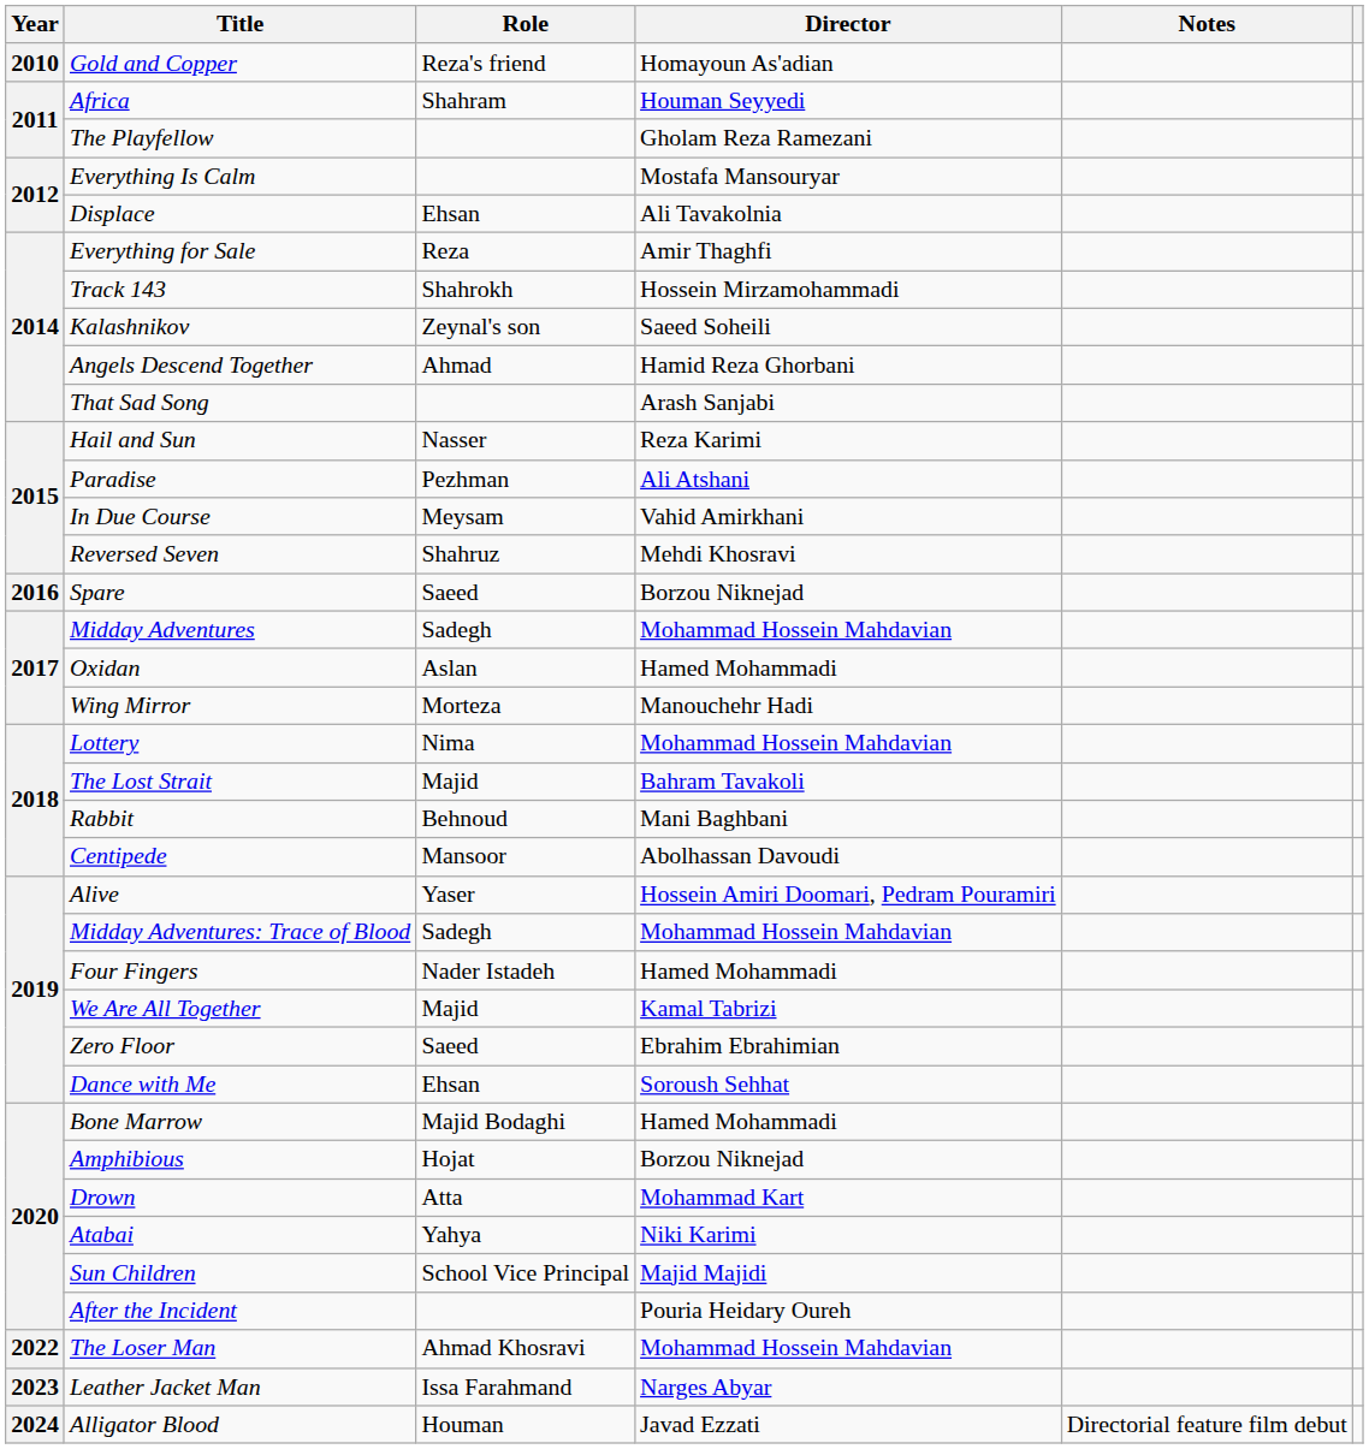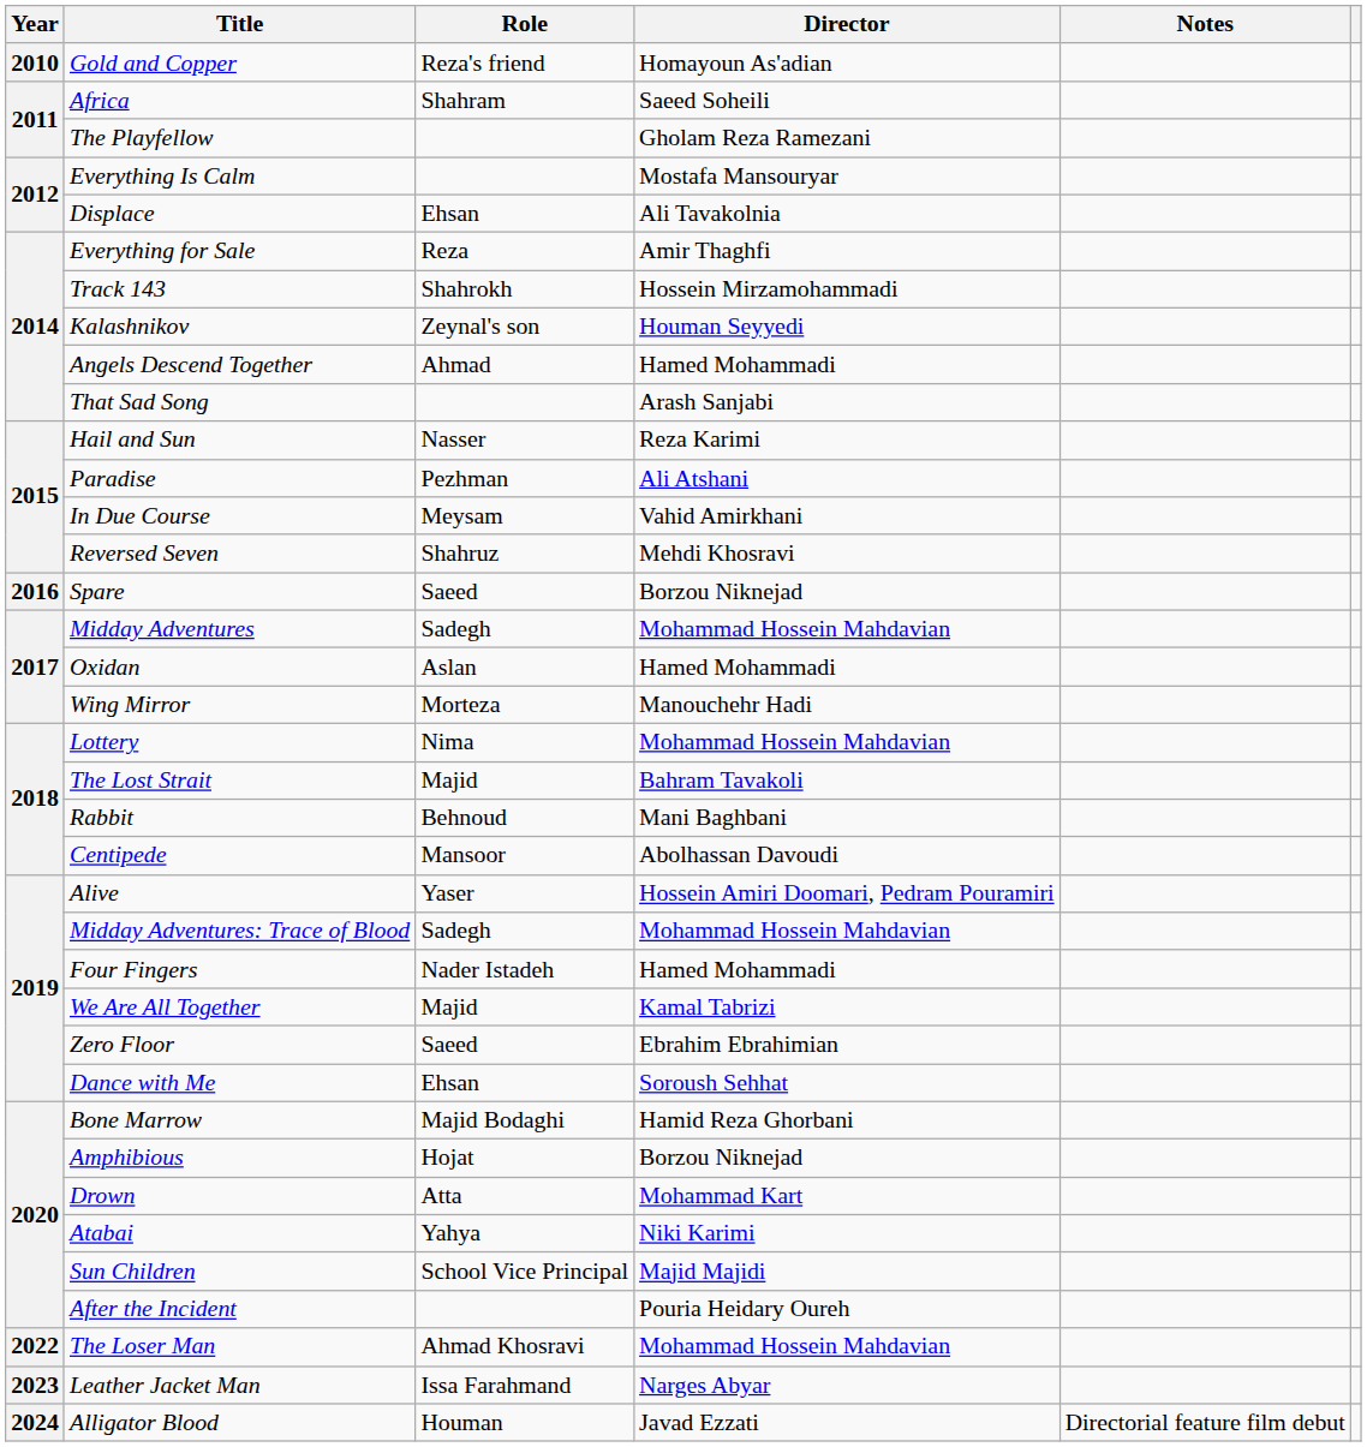 <table class="wikitable plainrowheaders sortable"  style=font-size:100%>
 <tr>
 <th scope="col">Year</th>
 <th scope="col">Title</th>
 <th scope="col">Role</th>
 <th scope="col">Director</th>
 <th scope="col" class="unsortable">Notes</th>
 <th scope="col" class="unsortable"></th>
 </tr>
 <tr>
 <th scope=row>2010</th>
 <td><em><a href='#'>Gold and Copper</a></em></td>
 <td>Reza's friend</td>
 <td>Homayoun As'adian</td>
 <td></td>
 <td></td>
 </tr>
 <tr>
 <th scope=row rowspan="2">2011</th>
 <td><em><a href='#'>Africa</a></em></td>
 <td>Shahram</td>
-<td><a href='#'>Houman Seyyedi</a></td>
+<td>Saeed Soheili</td>
 <td></td>
 <td></td>
 </tr>
 <tr>
 <td><em>The Playfellow</em></td>
 <td></td>
 <td>Gholam Reza Ramezani</td>
 <td></td>
 <td></td>
 </tr>
 <tr>
 <th scope=row rowspan="2">2012</th>
 <td><em>Everything Is Calm</em></td>
 <td></td>
 <td>Mostafa Mansouryar</td>
 <td></td>
 <td></td>
 </tr>
 <tr>
 <td><em>Displace</em></td>
 <td>Ehsan</td>
 <td>Ali Tavakolnia</td>
 <td></td>
 <td></td>
 </tr>
 <tr>
 <th scope=row rowspan="5">2014</th>
 <td><em>Everything for Sale</em></td>
 <td>Reza</td>
 <td>Amir Thaghfi</td>
 <td></td>
 <td></td>
 </tr>
 <tr>
 <td><em>Track 143</em></td>
 <td>Shahrokh</td>
 <td>Hossein Mirzamohammadi</td>
 <td></td>
 <td></td>
 </tr>
 <tr>
 <td><em>Kalashnikov</em></td>
 <td>Zeynal's son</td>
-<td>Saeed Soheili</td>
+<td><a href='#'>Houman Seyyedi</a></td>
 <td></td>
 <td></td>
 </tr>
 <tr>
 <td><em>Angels Descend Together</em></td>
 <td>Ahmad</td>
-<td>Hamid Reza Ghorbani</td>
+<td>Hamed Mohammadi</td>
 <td></td>
 <td></td>
 </tr>
 <tr>
 <td><em>That Sad Song</em></td>
 <td></td>
 <td>Arash Sanjabi</td>
 <td></td>
 <td></td>
 </tr>
 <tr>
 <th scope=row rowspan="4">2015</th>
 <td><em>Hail and Sun</em></td>
 <td>Nasser</td>
 <td>Reza Karimi</td>
 <td></td>
 <td></td>
 </tr>
 <tr>
 <td><em>Paradise</em></td>
 <td>Pezhman</td>
 <td><a href='#'>Ali Atshani</a></td>
 <td></td>
 <td></td>
 </tr>
 <tr>
 <td><em>In Due Course</em></td>
 <td>Meysam</td>
 <td>Vahid Amirkhani</td>
 <td></td>
 <td></td>
 </tr>
 <tr>
 <td><em>Reversed Seven</em></td>
 <td>Shahruz</td>
 <td>Mehdi Khosravi</td>
 <td></td>
 <td></td>
 </tr>
 <tr>
 <th scope=row>2016</th>
 <td><em>Spare</em></td>
 <td>Saeed</td>
 <td>Borzou Niknejad</td>
 <td></td>
 <td></td>
 </tr>
 <tr>
 <th scope=row rowspan="3">2017</th>
 <td><em><a href='#'>Midday Adventures</a></em></td>
 <td>Sadegh</td>
 <td><a href='#'>Mohammad Hossein Mahdavian</a></td>
 <td></td>
 <td></td>
 </tr>
 <tr>
 <td><em>Oxidan</em></td>
 <td>Aslan</td>
 <td>Hamed Mohammadi</td>
 <td></td>
 <td></td>
 </tr>
 <tr>
 <td><em>Wing Mirror</em></td>
 <td>Morteza</td>
 <td>Manouchehr Hadi</td>
 <td></td>
 <td></td>
 </tr>
 <tr>
 <th scope="row" rowspan="4">2018</th>
 <td><em><a href='#'>Lottery</a></em></td>
 <td>Nima</td>
 <td><a href='#'>Mohammad Hossein Mahdavian</a></td>
 <td></td>
 <td></td>
 </tr>
 <tr>
 <td><em><a href='#'>The Lost Strait</a></em></td>
 <td>Majid</td>
 <td><a href='#'>Bahram Tavakoli</a></td>
 <td></td>
 <td></td>
 </tr>
 <tr>
 <td><em>Rabbit</em></td>
 <td>Behnoud</td>
 <td>Mani Baghbani</td>
 <td></td>
 <td></td>
 </tr>
 <tr>
 <td><em><a href='#'>Centipede</a></em></td>
 <td>Mansoor</td>
 <td>Abolhassan Davoudi</td>
 <td></td>
 <td></td>
 </tr>
 <tr>
 <th scope=row rowspan="6">2019</th>
 <td><em>Alive</em></td>
 <td>Yaser</td>
 <td><a href='#'>Hossein Amiri Doomari</a>, <a href='#'>Pedram Pouramiri</a></td>
 <td></td>
 <td></td>
 </tr>
 <tr>
 <td><em><a href='#'>Midday Adventures: Trace of Blood</a></em></td>
 <td>Sadegh</td>
 <td><a href='#'>Mohammad Hossein Mahdavian</a></td>
 <td></td>
 <td></td>
 </tr>
 <tr>
 <td><em>Four Fingers</em></td>
 <td>Nader Istadeh</td>
 <td>Hamed Mohammadi</td>
 <td></td>
 <td></td>
 </tr>
 <tr>
 <td><em><a href='#'>We Are All Together</a></em></td>
 <td>Majid</td>
 <td><a href='#'>Kamal Tabrizi</a></td>
 <td></td>
 <td></td>
 </tr>
 <tr>
 <td><em>Zero Floor</em></td>
 <td>Saeed</td>
 <td>Ebrahim Ebrahimian</td>
 <td></td>
 <td></td>
 </tr>
 <tr>
 <td><a href='#'><em>Dance with Me</em></a></td>
 <td>Ehsan</td>
 <td><a href='#'>Soroush Sehhat</a></td>
 <td></td>
 <td></td>
 </tr>
 <tr>
 <th scope=row rowspan="6">2020</th>
 <td><em>Bone Marrow</em></td>
 <td>Majid Bodaghi</td>
-<td>Hamed Mohammadi</td>
+<td>Hamid Reza Ghorbani</td>
 <td></td>
 <td></td>
 </tr>
 <tr>
 <td><em><a href='#'>Amphibious</a></em></td>
 <td>Hojat</td>
 <td>Borzou Niknejad</td>
 <td></td>
 <td></td>
 </tr>
 <tr>
 <td><em><a href='#'>Drown</a></em></td>
 <td>Atta</td>
 <td><a href='#'>Mohammad Kart</a></td>
 <td></td>
 <td></td>
 </tr>
 <tr>
 <td><em><a href='#'>Atabai</a></em></td>
 <td>Yahya</td>
 <td><a href='#'>Niki Karimi</a></td>
 <td></td>
 <td></td>
 </tr>
 <tr>
 <td><em><a href='#'>Sun Children</a></em></td>
 <td>School Vice Principal</td>
 <td><a href='#'>Majid Majidi</a></td>
 <td></td>
 <td></td>
 </tr>
 <tr>
 <td><em><a href='#'>After the Incident</a></em></td>
 <td></td>
 <td>Pouria Heidary Oureh</td>
 <td></td>
 <td></td>
 </tr>
 <tr>
 <th scope=row>2022</th>
 <td><em><a href='#'>The Loser Man</a></em></td>
 <td>Ahmad Khosravi</td>
 <td><a href='#'>Mohammad Hossein Mahdavian</a></td>
 <td></td>
 <td></td>
 </tr>
 <tr>
 <th scope=row>2023</th>
 <td><em>Leather Jacket Man</em></td>
 <td>Issa Farahmand</td>
 <td><a href='#'>Narges Abyar</a></td>
 <td></td>
 <td></td>
 </tr>
 <tr>
 <th scope=row>2024</th>
 <td><em>Alligator Blood</em></td>
 <td>Houman</td>
 <td>Javad Ezzati</td>
 <td>Directorial feature film debut</td>
 <td></td>
 </tr>
 </table>
